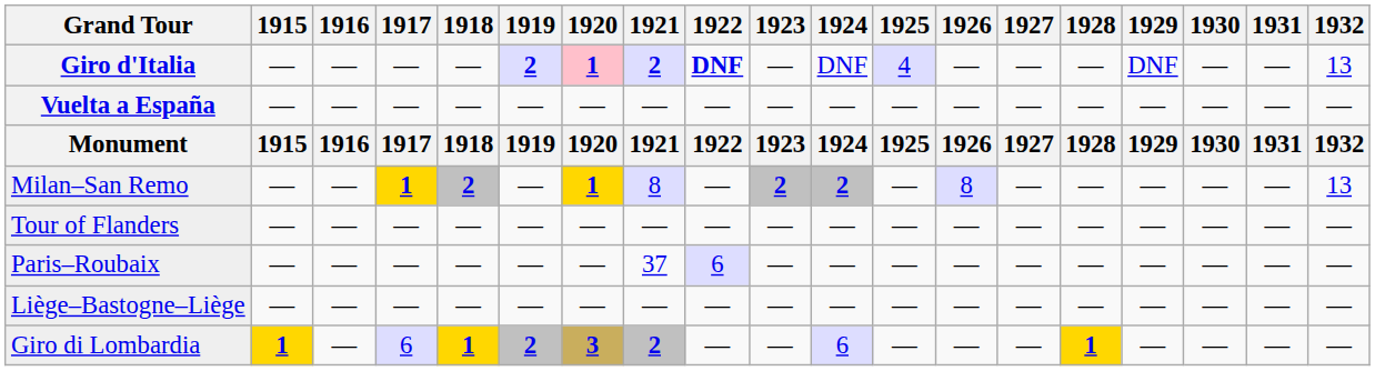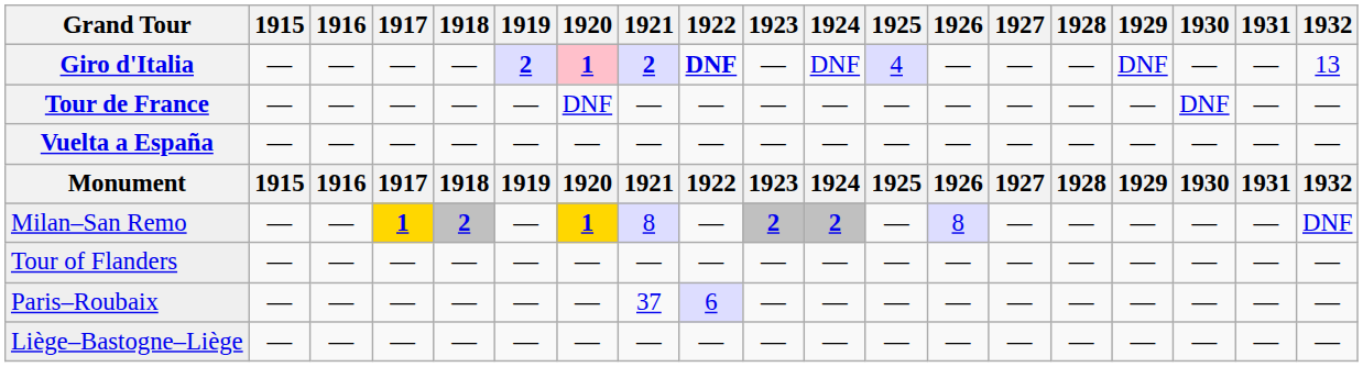 <table class="wikitable plainrowheaders">
 <tr>
 <th scope="col">Grand Tour</th>
 <th scope="col">1915</th>
 <th scope="col">1916</th>
 <th scope="col">1917</th>
 <th scope="col">1918</th>
 <th scope="col">1919</th>
 <th scope="col">1920</th>
 <th scope="col">1921</th>
 <th scope="col">1922</th>
 <th scope="col">1923</th>
 <th scope="col">1924</th>
 <th scope="col">1925</th>
 <th scope="col">1926</th>
 <th scope="col">1927</th>
 <th scope="col">1928</th>
 <th scope="col">1929</th>
 <th scope="col">1930</th>
 <th scope="col">1931</th>
 <th scope="col">1932</th>
 </tr>
 <tr style="text-align:center;">
 <th scope="row"> <a href='#'>Giro d'Italia</a></th>
 <td>—</td>
 <td>—</td>
 <td>—</td>
 <td>—</td>
 <td style="background:#ddf;"><a href='#'><strong>2</strong></a></td>
 <td style="background:pink;"><a href='#'><strong>1</strong></a></td>
 <td style="background:#ddf;"><a href='#'><strong>2</strong></a></td>
 <td><strong><a href='#'>DNF</a></strong></td>
 <td>—</td>
 <td><a href='#'>DNF</a></td>
 <td style="background:#ddf;"><a href='#'>4</a></td>
 <td>—</td>
 <td>—</td>
 <td>—</td>
 <td><a href='#'>DNF</a></td>
 <td>—</td>
 <td>—</td>
 <td><a href='#'>13</a></td>
+</tr>
+<tr style="text-align:center;">
+<th scope="row"> <a href='#'>Tour de France</a></th>
+<td>—</td>
+<td>—</td>
+<td>—</td>
+<td>—</td>
+<td>—</td>
+<td><a href='#'>DNF</a></td>
+<td>—</td>
+<td>—</td>
+<td>—</td>
+<td>—</td>
+<td>—</td>
+<td>—</td>
+<td>—</td>
+<td>—</td>
+<td>—</td>
+<td><a href='#'>DNF</a></td>
+<td>—</td>
+<td>—</td>
 </tr>
 <tr style="text-align:center;">
 <th scope="row"> <a href='#'>Vuelta a España</a></th>
 <td>—</td>
 <td>—</td>
 <td>—</td>
 <td>—</td>
 <td>—</td>
 <td>—</td>
 <td>—</td>
 <td>—</td>
 <td>—</td>
 <td>—</td>
 <td>—</td>
 <td>—</td>
 <td>—</td>
 <td>—</td>
 <td>—</td>
 <td>—</td>
 <td>—</td>
 <td>—</td>
 </tr>
 <tr>
 <th>Monument</th>
 <th scope="col">1915</th>
 <th scope="col">1916</th>
 <th scope="col">1917</th>
 <th scope="col">1918</th>
 <th scope="col">1919</th>
 <th scope="col">1920</th>
 <th scope="col">1921</th>
 <th scope="col">1922</th>
 <th scope="col">1923</th>
 <th scope="col">1924</th>
 <th scope="col">1925</th>
 <th scope="col">1926</th>
 <th scope="col">1927</th>
 <th scope="col">1928</th>
 <th scope="col">1929</th>
 <th scope="col">1930</th>
 <th scope="col">1931</th>
 <th scope="col">1932</th>
 </tr>
 <tr style="text-align:center;">
 <td style="text-align:left; background:#efefef;"><a href='#'>Milan–San Remo</a></td>
 <td>—</td>
 <td>—</td>
 <td style="background:gold;"><a href='#'><strong>1</strong></a></td>
 <td style="background:silver;"><a href='#'><strong>2</strong></a></td>
 <td>—</td>
 <td style="background:gold;"><a href='#'><strong>1</strong></a></td>
 <td style="background:#ddddff;"><a href='#'>8</a></td>
 <td>—</td>
 <td style="background:silver;"><a href='#'><strong>2</strong></a></td>
 <td style="background:silver;"><a href='#'><strong>2</strong></a></td>
 <td>—</td>
 <td style="background:#ddddff;"><a href='#'>8</a></td>
 <td>—</td>
 <td>—</td>
 <td>—</td>
 <td>—</td>
 <td>—</td>
-<td><a href='#'>13</a></td>
+<td><a href='#'>DNF</a></td>
 </tr>
 <tr style="text-align:center;">
 <td style="text-align:left; background:#efefef;"><a href='#'>Tour of Flanders</a></td>
 <td>—</td>
 <td>—</td>
 <td>—</td>
 <td>—</td>
 <td>—</td>
 <td>—</td>
 <td>—</td>
 <td>—</td>
 <td>—</td>
 <td>—</td>
 <td>—</td>
 <td>—</td>
 <td>—</td>
 <td>—</td>
 <td>—</td>
 <td>—</td>
 <td>—</td>
 <td>—</td>
 </tr>
 <tr style="text-align:center;">
 <td style="text-align:left; background:#efefef;"><a href='#'>Paris–Roubaix</a></td>
 <td>—</td>
 <td>—</td>
 <td>—</td>
 <td>—</td>
 <td>—</td>
 <td>—</td>
 <td><a href='#'>37</a></td>
 <td style="background:#ddddff;"><a href='#'>6</a></td>
 <td>—</td>
 <td>—</td>
 <td>—</td>
 <td>—</td>
 <td>—</td>
 <td>—</td>
 <td>—</td>
 <td>—</td>
 <td>—</td>
 <td>—</td>
 </tr>
 <tr style="text-align:center;">
 <td style="text-align:left; background:#efefef;"><a href='#'>Liège–Bastogne–Liège</a></td>
 <td>—</td>
 <td>—</td>
 <td>—</td>
 <td>—</td>
 <td>—</td>
 <td>—</td>
 <td>—</td>
 <td>—</td>
 <td>—</td>
 <td>—</td>
 <td>—</td>
 <td>—</td>
 <td>—</td>
 <td>—</td>
 <td>—</td>
 <td>—</td>
 <td>—</td>
 <td>—</td>
 </tr>
-<tr style="text-align:center;">
-<td style="text-align:left; background:#efefef;"><a href='#'>Giro di Lombardia</a></td>
-<td style="background:gold;"><a href='#'><strong>1</strong></a></td>
-<td>—</td>
-<td style="background:#ddddff;"><a href='#'>6</a></td>
-<td style="background:gold;"><a href='#'><strong>1</strong></a></td>
-<td style="background:silver;"><a href='#'><strong>2</strong></a></td>
-<td style="background:#C9AE5D;"><a href='#'><strong>3</strong></a></td>
-<td style="background:silver;"><a href='#'><strong>2</strong></a></td>
-<td>—</td>
-<td>—</td>
-<td style="background:#ddddff;"><a href='#'>6</a></td>
-<td>—</td>
-<td>—</td>
-<td>—</td>
-<td style="background:gold;"><a href='#'><strong>1</strong></a></td>
-<td>—</td>
-<td>—</td>
-<td>—</td>
-<td>—</td>
-</tr>
 </table>
